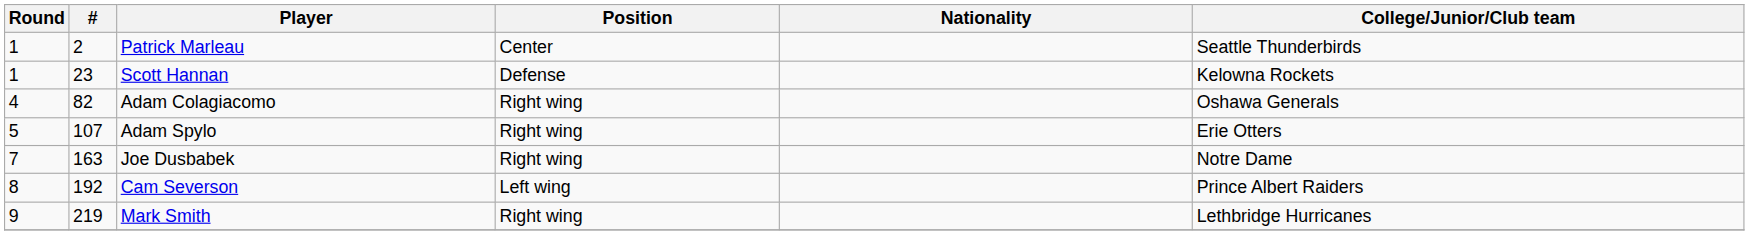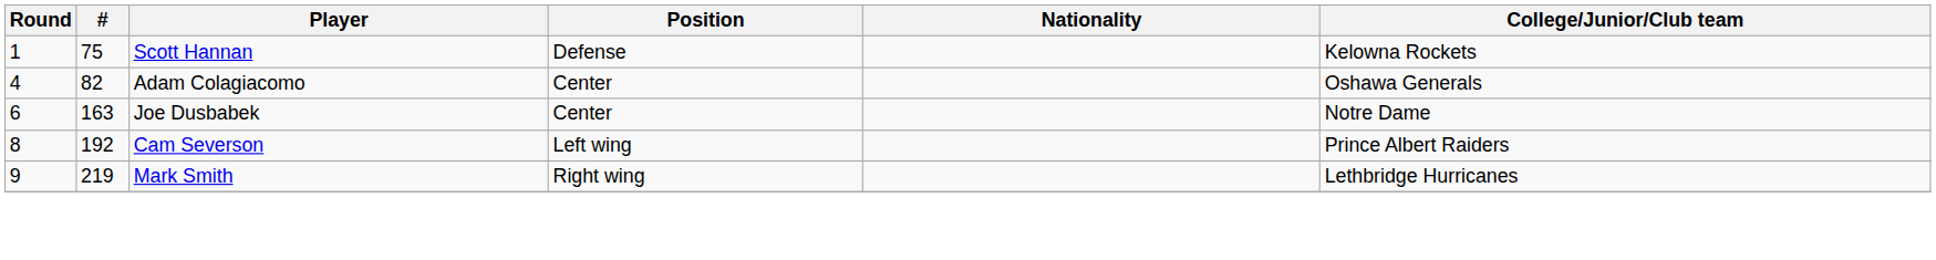 <table class="wikitable">
 <tr>
 <th bgcolor="#DDDDFF" width="2.75%">Round</th>
 <th bgcolor="#DDDDFF" width="2.75%">#</th>
 <th bgcolor="#DDDDFF" width="22.0%">Player</th>
 <th bgcolor="#DDDDFF" width="16.5%">Position</th>
 <th bgcolor="#DDDDFF" width="24.0%">Nationality</th>
 <th bgcolor="#DDDDFF" width="100.0%">College/Junior/Club team</th>
 </tr>
 <tr>
 <td>1</td>
-<td>2</td>
-<td><a href='#'>Patrick Marleau</a></td>
-<td>Center</td>
-<td></td>
-<td>Seattle Thunderbirds</td>
-</tr>
-<tr>
-<td>1</td>
-<td>23</td>
+<td>75</td>
 <td><a href='#'>Scott Hannan</a></td>
 <td>Defense</td>
 <td></td>
 <td>Kelowna Rockets</td>
 </tr>
 <tr>
 <td>4</td>
 <td>82</td>
 <td>Adam Colagiacomo</td>
-<td>Right wing</td>
+<td>Center</td>
 <td></td>
 <td>Oshawa Generals</td>
 </tr>
 <tr>
-<td>5</td>
-<td>107</td>
-<td>Adam Spylo</td>
-<td>Right wing</td>
-<td></td>
-<td>Erie Otters</td>
-</tr>
-<tr>
-<td>7</td>
+<td>6</td>
 <td>163</td>
 <td>Joe Dusbabek</td>
-<td>Right wing</td>
+<td>Center</td>
 <td></td>
 <td>Notre Dame</td>
 </tr>
 <tr>
 <td>8</td>
 <td>192</td>
 <td><a href='#'>Cam Severson</a></td>
 <td>Left wing</td>
 <td></td>
 <td>Prince Albert Raiders</td>
 </tr>
 <tr>
 <td>9</td>
 <td>219</td>
 <td><a href='#'>Mark Smith</a></td>
 <td>Right wing</td>
 <td></td>
 <td>Lethbridge Hurricanes</td>
 </tr>
 <tr>
 </tr>
 </table>
